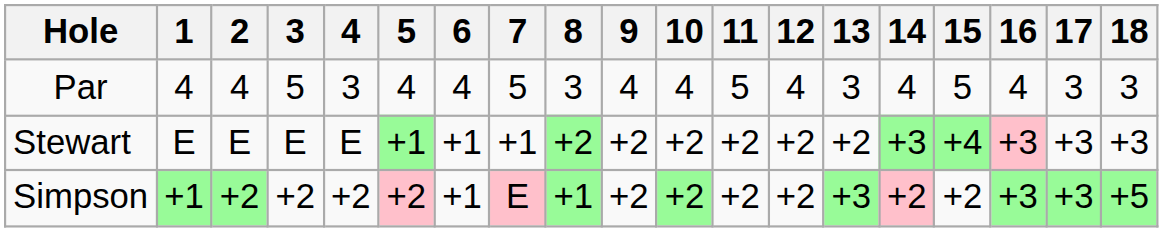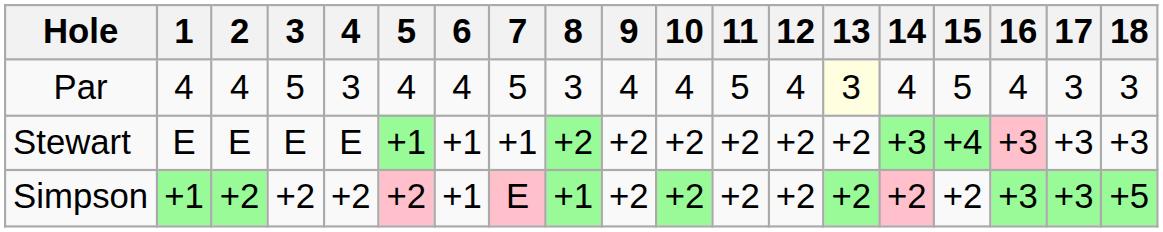 <table class="wikitable" style="text-align:center">
 <tr>
 <th>Hole</th>
 <th> 1 </th>
 <th> 2 </th>
 <th> 3 </th>
 <th> 4 </th>
 <th> 5 </th>
 <th> 6 </th>
 <th> 7 </th>
 <th> 8 </th>
 <th> 9 </th>
 <th>10</th>
 <th>11</th>
 <th>12</th>
 <th>13</th>
 <th>14</th>
 <th>15</th>
 <th>16</th>
 <th>17</th>
 <th>18</th>
 </tr>
 <tr>
 <td>Par</td>
 <td>4</td>
 <td>4</td>
 <td>5</td>
 <td>3</td>
 <td>4</td>
 <td>4</td>
 <td>5</td>
 <td>3</td>
 <td>4</td>
 <td>4</td>
 <td>5</td>
 <td>4</td>
-<td>3</td>
+<td style="background: lightyellow;">3</td>
 <td>4</td>
 <td>5</td>
 <td>4</td>
 <td>3</td>
 <td>3</td>
 </tr>
 <tr>
 <td align=left> Stewart</td>
 <td>E</td>
 <td>E</td>
 <td>E</td>
 <td>E</td>
 <td style="background: PaleGreen;">+1</td>
 <td>+1</td>
 <td>+1</td>
 <td style="background: PaleGreen;">+2</td>
 <td>+2</td>
 <td>+2</td>
 <td>+2</td>
 <td>+2</td>
 <td +2>+2</td>
 <td style="background: PaleGreen;">+3</td>
 <td style="background: PaleGreen;">+4</td>
 <td style="background: Pink;">+3</td>
 <td>+3</td>
 <td>+3</td>
 </tr>
 <tr>
 <td align=left> Simpson</td>
 <td style="background: PaleGreen;">+1</td>
 <td style="background: PaleGreen;">+2</td>
 <td>+2</td>
 <td>+2</td>
 <td style="background: Pink;">+2</td>
 <td>+1</td>
 <td style="background: Pink;">E</td>
 <td style="background: PaleGreen;">+1</td>
 <td>+2</td>
 <td style="background: PaleGreen;">+2</td>
 <td>+2</td>
 <td>+2</td>
-<td style="background: PaleGreen;">+3</td>
+<td style="background: PaleGreen;">+2</td>
 <td style="background: Pink;">+2</td>
 <td>+2</td>
 <td style="background: PaleGreen;">+3</td>
 <td style="background: PaleGreen;">+3</td>
 <td style="background: PaleGreen;">+5</td>
 </tr>
 </table>
